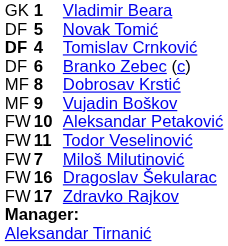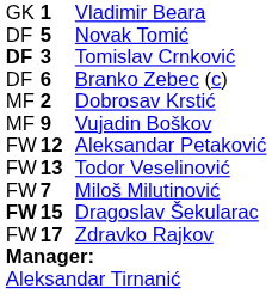 <table style="font-size:90%; margin:0.2em auto;" cellspacing="0" cellpadding="0">
 <tr>
 <th width="25"></th>
 <th width="25"></th>
 </tr>
 <tr>
 <td>GK</td>
 <td><strong>1</strong></td>
 <td><a href='#'>Vladimir Beara</a></td>
 </tr>
 <tr>
 <td>DF</td>
 <td><strong>5</strong></td>
 <td><a href='#'>Novak Tomić</a></td>
 </tr>
 <tr>
 <td><strong>DF</strong></td>
-<td><strong>4</strong></td>
+<td><strong>3</strong></td>
 <td><a href='#'>Tomislav Crnković</a></td>
 </tr>
 <tr>
 <td>DF</td>
 <td><strong>6</strong></td>
 <td><a href='#'>Branko Zebec</a> (<a href='#'>c</a>)</td>
 </tr>
 <tr>
 <td>MF</td>
-<td><strong>8</strong></td>
+<td><strong>2</strong></td>
 <td><a href='#'>Dobrosav Krstić</a></td>
 </tr>
 <tr>
 <td>MF</td>
 <td><strong>9</strong></td>
 <td><a href='#'>Vujadin Boškov</a></td>
 </tr>
 <tr>
 <td>FW</td>
-<td><strong>10</strong></td>
+<td><strong>12</strong></td>
 <td><a href='#'>Aleksandar Petaković</a></td>
 </tr>
 <tr>
 <td>FW</td>
-<td><strong>11</strong></td>
+<td><strong>13</strong></td>
 <td><a href='#'>Todor Veselinović</a></td>
 </tr>
 <tr>
 <td>FW</td>
 <td><strong>7</strong></td>
 <td><a href='#'>Miloš Milutinović</a></td>
 </tr>
 <tr>
-<td>FW</td>
-<td><strong>16</strong></td>
+<td><strong>FW</strong></td>
+<td><strong>15</strong></td>
 <td><a href='#'>Dragoslav Šekularac</a></td>
 </tr>
 <tr>
 <td>FW</td>
 <td><strong>17</strong></td>
 <td><a href='#'>Zdravko Rajkov</a></td>
 </tr>
 <tr>
 <td colspan=3><strong>Manager:</strong></td>
 </tr>
 <tr>
 <td colspan=4><a href='#'>Aleksandar Tirnanić</a></td>
 </tr>
 </table>
